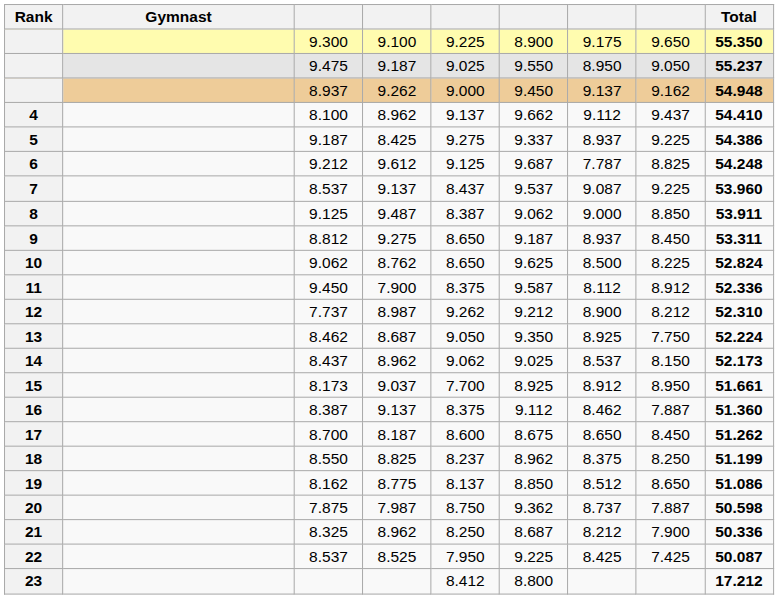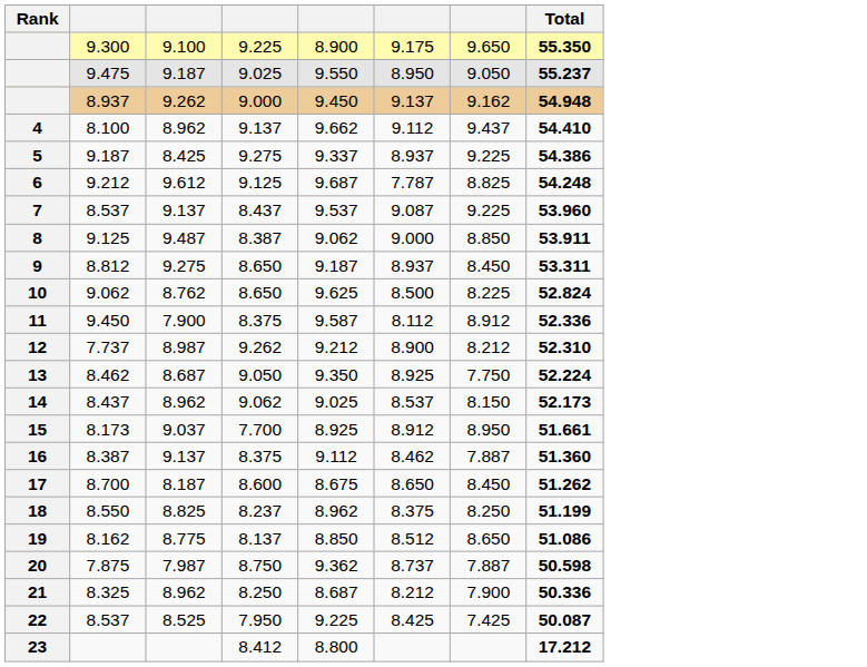 <table class="wikitable sortable" style="text-align:center; font-size:95%">
 <tr>
 <th scope="col" style="width:50px;">Rank</th>
-<th scope="col" style="width:220px;">Gymnast</th>
 <th scope="col" style="width:60px;"></th>
 <th scope="col" style="width:60px;"></th>
 <th scope="col" style="width:60px;"></th>
 <th scope="col" style="width:60px;"></th>
 <th scope="col" style="width:60px;"></th>
 <th scope="col" style="width:60px;"></th>
 <th scope="col" style="width:60px;">Total</th>
 </tr>
 <tr style="background:#fffcaf;">
 <th scope=row style="text-align:center"></th>
-<td align=left></td>
 <td>9.300</td>
 <td>9.100</td>
 <td>9.225</td>
 <td>8.900</td>
 <td>9.175</td>
 <td>9.650</td>
 <td><strong>55.350</strong></td>
 </tr>
 <tr style="background:#e5e5e5;">
 <th scope=row style="text-align:center"></th>
-<td align=left></td>
 <td>9.475</td>
 <td>9.187</td>
 <td>9.025</td>
 <td>9.550</td>
 <td>8.950</td>
 <td>9.050</td>
 <td><strong>55.237</strong></td>
 </tr>
 <tr style="background:#ec9;">
 <th scope=row style="text-align:center"></th>
-<td align=left></td>
 <td>8.937</td>
 <td>9.262</td>
 <td>9.000</td>
 <td>9.450</td>
 <td>9.137</td>
 <td>9.162</td>
 <td><strong>54.948</strong></td>
 </tr>
 <tr>
 <th scope=row style="text-align:center">4</th>
-<td align=left></td>
 <td>8.100</td>
 <td>8.962</td>
 <td>9.137</td>
 <td>9.662</td>
 <td>9.112</td>
 <td>9.437</td>
 <td><strong>54.410</strong></td>
 </tr>
 <tr>
 <th scope=row style="text-align:center">5</th>
-<td align=left></td>
 <td>9.187</td>
 <td>8.425</td>
 <td>9.275</td>
 <td>9.337</td>
 <td>8.937</td>
 <td>9.225</td>
 <td><strong>54.386</strong></td>
 </tr>
 <tr>
 <th scope=row style="text-align:center">6</th>
-<td align=left></td>
 <td>9.212</td>
 <td>9.612</td>
 <td>9.125</td>
 <td>9.687</td>
 <td>7.787</td>
 <td>8.825</td>
 <td><strong>54.248</strong></td>
 </tr>
 <tr>
 <th scope=row style="text-align:center">7</th>
-<td align=left></td>
 <td>8.537</td>
 <td>9.137</td>
 <td>8.437</td>
 <td>9.537</td>
 <td>9.087</td>
 <td>9.225</td>
 <td><strong>53.960</strong></td>
 </tr>
 <tr>
 <th scope=row style="text-align:center">8</th>
-<td align=left></td>
 <td>9.125</td>
 <td>9.487</td>
 <td>8.387</td>
 <td>9.062</td>
 <td>9.000</td>
 <td>8.850</td>
 <td><strong>53.911</strong></td>
 </tr>
 <tr>
 <th scope=row style="text-align:center">9</th>
-<td align=left></td>
 <td>8.812</td>
 <td>9.275</td>
 <td>8.650</td>
 <td>9.187</td>
 <td>8.937</td>
 <td>8.450</td>
 <td><strong>53.311</strong></td>
 </tr>
 <tr>
 <th scope=row style="text-align:center">10</th>
-<td align=left></td>
 <td>9.062</td>
 <td>8.762</td>
 <td>8.650</td>
 <td>9.625</td>
 <td>8.500</td>
 <td>8.225</td>
 <td><strong>52.824</strong></td>
 </tr>
 <tr>
 <th scope=row style="text-align:center">11</th>
-<td align=left></td>
 <td>9.450</td>
 <td>7.900</td>
 <td>8.375</td>
 <td>9.587</td>
 <td>8.112</td>
 <td>8.912</td>
 <td><strong>52.336</strong></td>
 </tr>
 <tr>
 <th scope=row style="text-align:center">12</th>
-<td align=left></td>
 <td>7.737</td>
 <td>8.987</td>
 <td>9.262</td>
 <td>9.212</td>
 <td>8.900</td>
 <td>8.212</td>
 <td><strong>52.310</strong></td>
 </tr>
 <tr>
 <th scope=row style="text-align:center">13</th>
-<td align=left></td>
 <td>8.462</td>
 <td>8.687</td>
 <td>9.050</td>
 <td>9.350</td>
 <td>8.925</td>
 <td>7.750</td>
 <td><strong>52.224</strong></td>
 </tr>
 <tr>
 <th scope=row style="text-align:center">14</th>
-<td align=left></td>
 <td>8.437</td>
 <td>8.962</td>
 <td>9.062</td>
 <td>9.025</td>
 <td>8.537</td>
 <td>8.150</td>
 <td><strong>52.173</strong></td>
 </tr>
 <tr>
 <th scope=row style="text-align:center">15</th>
-<td align=left></td>
 <td>8.173</td>
 <td>9.037</td>
 <td>7.700</td>
 <td>8.925</td>
 <td>8.912</td>
 <td>8.950</td>
 <td><strong>51.661</strong></td>
 </tr>
 <tr>
 <th scope=row style="text-align:center">16</th>
-<td align=left></td>
 <td>8.387</td>
 <td>9.137</td>
 <td>8.375</td>
 <td>9.112</td>
 <td>8.462</td>
 <td>7.887</td>
 <td><strong>51.360</strong></td>
 </tr>
 <tr>
 <th scope=row style="text-align:center">17</th>
-<td align=left></td>
 <td>8.700</td>
 <td>8.187</td>
 <td>8.600</td>
 <td>8.675</td>
 <td>8.650</td>
 <td>8.450</td>
 <td><strong>51.262</strong></td>
 </tr>
 <tr>
 <th scope=row style="text-align:center">18</th>
-<td align=left></td>
 <td>8.550</td>
 <td>8.825</td>
 <td>8.237</td>
 <td>8.962</td>
 <td>8.375</td>
 <td>8.250</td>
 <td><strong>51.199</strong></td>
 </tr>
 <tr>
 <th scope=row style="text-align:center">19</th>
-<td align=left></td>
 <td>8.162</td>
 <td>8.775</td>
 <td>8.137</td>
 <td>8.850</td>
 <td>8.512</td>
 <td>8.650</td>
 <td><strong>51.086</strong></td>
 </tr>
 <tr>
 <th scope=row style="text-align:center">20</th>
-<td align=left></td>
 <td>7.875</td>
 <td>7.987</td>
 <td>8.750</td>
 <td>9.362</td>
 <td>8.737</td>
 <td>7.887</td>
 <td><strong>50.598</strong></td>
 </tr>
 <tr>
 <th scope=row style="text-align:center">21</th>
-<td align=left></td>
 <td>8.325</td>
 <td>8.962</td>
 <td>8.250</td>
 <td>8.687</td>
 <td>8.212</td>
 <td>7.900</td>
 <td><strong>50.336</strong></td>
 </tr>
 <tr>
 <th scope=row style="text-align:center">22</th>
-<td align=left></td>
 <td>8.537</td>
 <td>8.525</td>
 <td>7.950</td>
 <td>9.225</td>
 <td>8.425</td>
 <td>7.425</td>
 <td><strong>50.087</strong></td>
 </tr>
 <tr>
 <th scope=row style="text-align:center">23</th>
-<td align=left></td>
 <td></td>
 <td></td>
 <td>8.412</td>
 <td>8.800</td>
 <td></td>
 <td></td>
 <td><strong>17.212</strong></td>
 </tr>
 </table>
